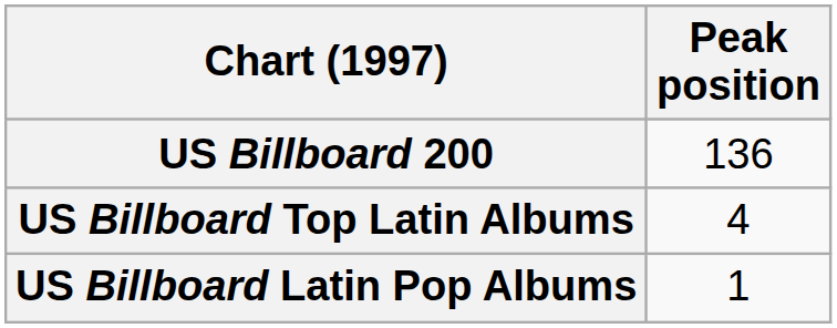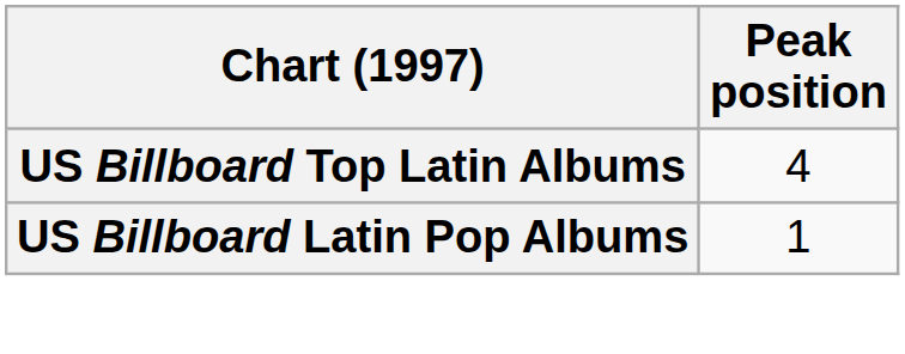 <table class="wikitable sortable plainrowheaders" style="text-align:center;">
 <tr>
 <th scope="col">Chart (1997)</th>
 <th scope="col">Peak<br>position</th>
-</tr>
-<tr>
-<th scope=row>US <em>Billboard</em> 200</th>
-<td>136</td>
 </tr>
 <tr>
 <th scope=row>US <em>Billboard</em> Top Latin Albums</th>
 <td>4</td>
 </tr>
 <tr>
 <th scope=row>US <em>Billboard</em> Latin Pop Albums</th>
 <td>1</td>
 </tr>
 </table>
